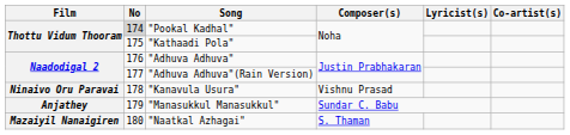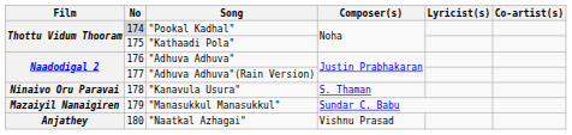 <table class="wikitable">
 <tr>
 <th>Film</th>
 <th>No</th>
 <th>Song</th>
 <th><strong>Composer(s)</strong></th>
 <th><strong>Lyricist(s)</strong></th>
 <th><strong>Co-artist(s)</strong></th>
 </tr>
 <tr>
 <th rowspan="2"><em>Thottu Vidum Thooram</em></th>
 <td style="background: lightgrey;">174</td>
 <td>"Pookal Kadhal"</td>
 <td rowspan="2">Noha</td>
 <td></td>
 <td></td>
 </tr>
 <tr>
 <td>175</td>
 <td>"Kathaadi Pola"</td>
 <td></td>
 <td></td>
 </tr>
 <tr>
 <th rowspan="2"><em><a href='#'>Naadodigal 2</a></em></th>
 <td>176</td>
 <td>"Adhuva Adhuva"</td>
 <td rowspan="2"><a href='#'>Justin Prabhakaran</a></td>
 <td></td>
 <td></td>
 </tr>
 <tr>
 <td>177</td>
 <td>"Adhuva Adhuva"(Rain Version)</td>
 <td></td>
 <td></td>
 </tr>
 <tr>
 <th><em>Ninaivo Oru Paravai</em></th>
 <td>178</td>
 <td>"Kanavula Usura"</td>
-<td>Vishnu Prasad</td>
+<td><a href='#'>S. Thaman</a></td>
 <td></td>
 <td></td>
 </tr>
 <tr>
-<th><em>Anjathey</em></th>
+<th><em>Mazaiyil Nanaigiren</em></th>
 <td>179</td>
 <td>"Manasukkul Manasukkul"</td>
 <td colspan="2"><a href='#'>Sundar C. Babu</a></td>
 <td></td>
 </tr>
 <tr>
-<th><em>Mazaiyil Nanaigiren</em></th>
+<th><em>Anjathey</em></th>
 <td>180</td>
 <td>"Naatkal Azhagai"</td>
-<td><a href='#'>S. Thaman</a></td>
+<td>Vishnu Prasad</td>
 <td></td>
 <td></td>
 </tr>
 </table>
